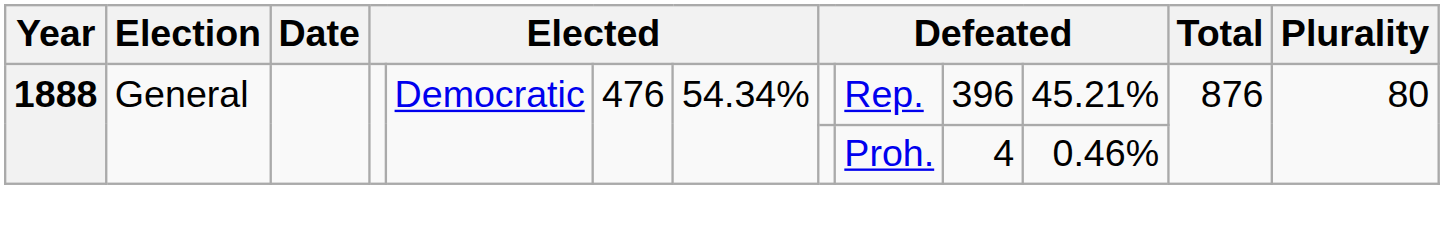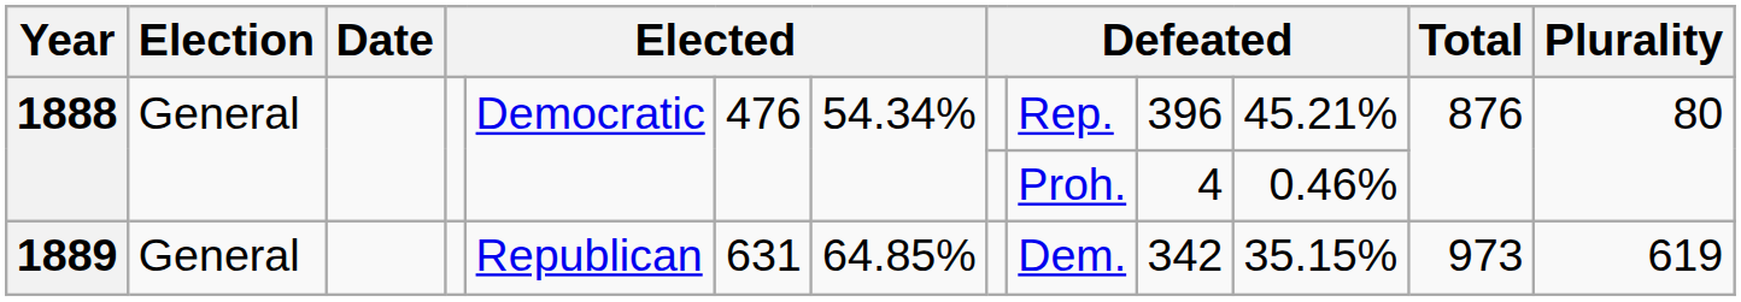 <table class="wikitable">
 <tr>
 <th>Year</th>
 <th>Election</th>
 <th>Date</th>
 <th colspan="4">Elected</th>
 <th colspan="4">Defeated</th>
 <th>Total</th>
 <th>Plurality</th>
 </tr>
 <tr>
 <th rowspan="2" valign="top">1888</th>
 <td rowspan="2" valign="top">General</td>
 <td rowspan="2" valign="top"></td>
 <td rowspan="2" valign="top"></td>
 <td rowspan="2" valign="top" ><a href='#'>Democratic</a></td>
 <td rowspan="2" align="right" valign="top">476</td>
 <td rowspan="2" align="right" valign="top">54.34%</td>
 <td valign="top"></td>
 <td valign="top" ><a href='#'>Rep.</a></td>
 <td align="right" valign="top">396</td>
 <td align="right" valign="top">45.21%</td>
 <td rowspan="2" align="right" valign="top">876</td>
 <td rowspan="2" align="right" valign="top">80</td>
 </tr>
 <tr>
 <td valign="top"></td>
 <td valign="top" ><a href='#'>Proh.</a></td>
 <td align="right" valign="top">4</td>
 <td align="right" valign="top">0.46%</td>
 </tr>
+<tr>
+<th valign="top">1889</th>
+<td valign="top">General</td>
+<td valign="top"></td>
+<td valign="top"></td>
+<td valign="top" ><a href='#'>Republican</a></td>
+<td align="right" valign="top">631</td>
+<td align="right" valign="top">64.85%</td>
+<td valign="top"></td>
+<td valign="top" ><a href='#'>Dem.</a></td>
+<td align="right" valign="top">342</td>
+<td align="right" valign="top">35.15%</td>
+<td align="right" valign="top">973</td>
+<td align="right" valign="top">619</td>
+</tr>
 </table>
